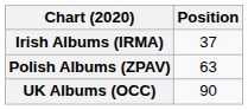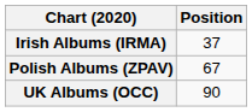 <table class="wikitable sortable plainrowheaders" style="text-align:center">
 <tr>
 <th scope="col">Chart (2020)</th>
 <th scope="col">Position</th>
 </tr>
 <tr>
 <th scope="row">Irish Albums (IRMA)</th>
 <td>37</td>
 </tr>
 <tr>
 <th scope="row">Polish Albums (ZPAV)</th>
-<td>63</td>
+<td>67</td>
 </tr>
 <tr>
 <th scope="row">UK Albums (OCC)</th>
 <td>90</td>
 </tr>
 </table>
